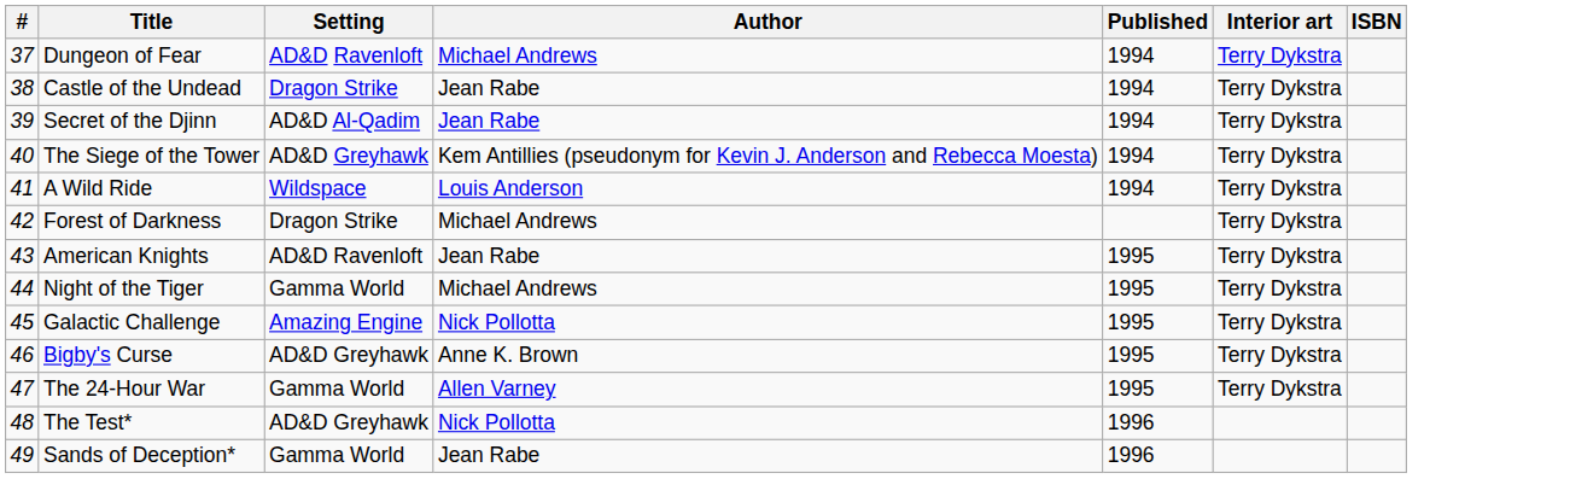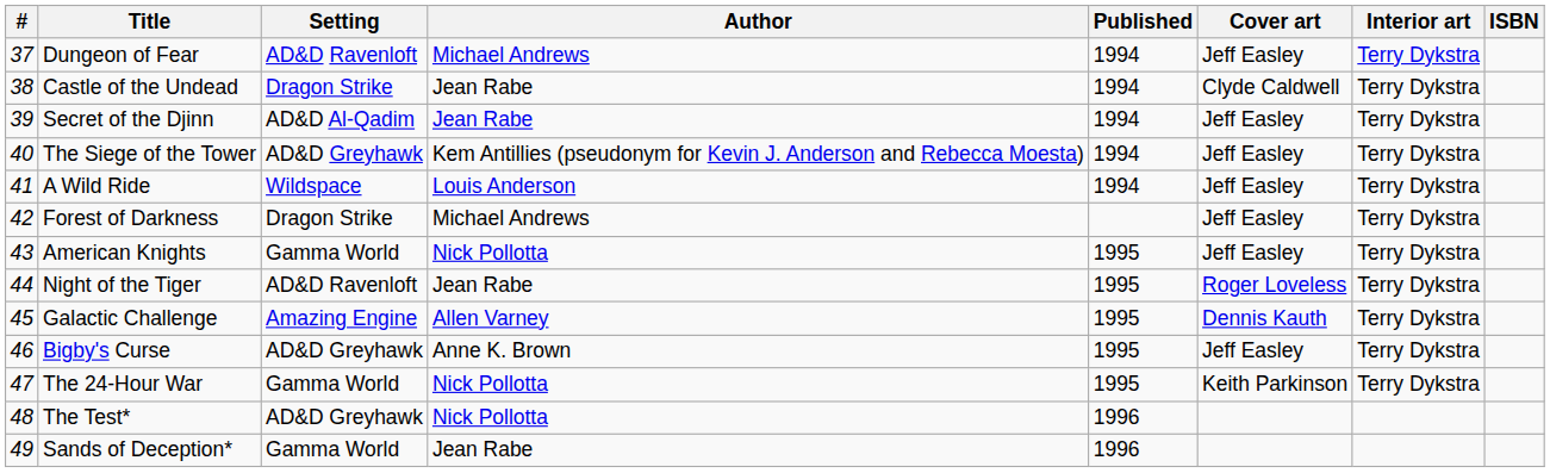 <table class="sortable wikitable">
 <tr>
 <th>#</th>
 <th>Title</th>
 <th>Setting</th>
 <th>Author</th>
 <th>Published</th>
+<th>Cover art</th>
 <th>Interior art</th>
 <th>ISBN</th>
 </tr>
 <tr>
 <td><em>37</em></td>
 <td>Dungeon of Fear</td>
 <td><a href='#'>AD&D</a> <a href='#'>Ravenloft</a></td>
 <td><a href='#'>Michael Andrews</a></td>
 <td>1994</td>
+<td>Jeff Easley</td>
 <td><a href='#'>Terry Dykstra</a></td>
 <td></td>
 </tr>
 <tr>
 <td><em>38</em></td>
 <td>Castle of the Undead</td>
 <td><a href='#'>Dragon Strike</a></td>
 <td>Jean Rabe</td>
 <td>1994</td>
+<td>Clyde Caldwell</td>
 <td>Terry Dykstra</td>
 <td></td>
 </tr>
 <tr>
 <td><em>39</em></td>
 <td>Secret of the Djinn</td>
 <td>AD&D <a href='#'>Al-Qadim</a></td>
 <td><a href='#'>Jean Rabe</a></td>
 <td>1994</td>
+<td>Jeff Easley</td>
 <td>Terry Dykstra</td>
 <td></td>
 </tr>
 <tr>
 <td><em>40</em></td>
 <td>The Siege of the Tower</td>
 <td>AD&D <a href='#'>Greyhawk</a></td>
 <td>Kem Antillies (pseudonym for <a href='#'>Kevin J. Anderson</a> and <a href='#'>Rebecca Moesta</a>)</td>
 <td>1994</td>
+<td>Jeff Easley</td>
 <td>Terry Dykstra</td>
 <td></td>
 </tr>
 <tr>
 <td><em>41</em></td>
 <td>A Wild Ride</td>
 <td><a href='#'>Wildspace</a></td>
 <td><a href='#'>Louis Anderson</a></td>
 <td>1994</td>
+<td>Jeff Easley</td>
 <td>Terry Dykstra</td>
 <td></td>
 </tr>
 <tr>
 <td><em>42</em></td>
 <td>Forest of Darkness</td>
 <td>Dragon Strike</td>
 <td>Michael Andrews</td>
 <td> </td>
+<td>Jeff Easley</td>
 <td>Terry Dykstra</td>
 <td></td>
 </tr>
 <tr>
 <td><em>43</em></td>
 <td>American Knights</td>
-<td>AD&D Ravenloft</td>
-<td>Jean Rabe</td>
+<td>Gamma World</td>
+<td><a href='#'>Nick Pollotta</a></td>
 <td>1995</td>
+<td>Jeff Easley</td>
 <td>Terry Dykstra</td>
 <td> </td>
 </tr>
 <tr>
 <td><em>44</em></td>
 <td>Night of the Tiger</td>
-<td>Gamma World</td>
-<td>Michael Andrews</td>
+<td>AD&D Ravenloft</td>
+<td>Jean Rabe</td>
 <td>1995</td>
+<td><a href='#'>Roger Loveless</a></td>
 <td>Terry Dykstra</td>
 <td> </td>
 </tr>
 <tr>
 <td><em>45</em></td>
 <td>Galactic Challenge</td>
 <td><a href='#'>Amazing Engine</a></td>
-<td><a href='#'>Nick Pollotta</a></td>
+<td><a href='#'>Allen Varney</a></td>
 <td>1995</td>
+<td><a href='#'>Dennis Kauth</a></td>
 <td>Terry Dykstra</td>
 <td></td>
 </tr>
 <tr>
 <td><em>46</em></td>
 <td><a href='#'>Bigby's</a> Curse</td>
 <td>AD&D Greyhawk</td>
 <td>Anne K. Brown</td>
 <td>1995</td>
+<td>Jeff Easley</td>
 <td>Terry Dykstra</td>
 <td></td>
 </tr>
 <tr>
 <td><em>47</em></td>
 <td>The 24-Hour War</td>
 <td>Gamma World</td>
-<td><a href='#'>Allen Varney</a></td>
+<td><a href='#'>Nick Pollotta</a></td>
 <td>1995</td>
+<td>Keith Parkinson</td>
 <td>Terry Dykstra</td>
 <td></td>
 </tr>
 <tr>
 <td><em>48</em></td>
 <td>The Test*</td>
 <td>AD&D Greyhawk</td>
 <td><a href='#'>Nick Pollotta</a></td>
 <td>1996</td>
 <td> </td>
+<td> </td>
 <td></td>
 </tr>
 <tr>
 <td><em>49</em></td>
 <td>Sands of Deception*</td>
 <td>Gamma World</td>
 <td>Jean Rabe</td>
 <td>1996</td>
 <td> </td>
+<td> </td>
 <td></td>
 </tr>
 </table>
